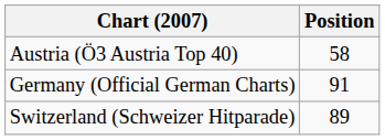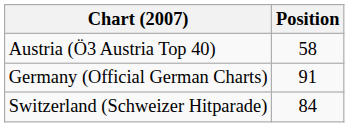 <table class="wikitable sortable">
 <tr>
 <th>Chart (2007)</th>
 <th>Position</th>
 </tr>
 <tr>
 <td>Austria (Ö3 Austria Top 40)</td>
 <td style="text-align:center;">58</td>
 </tr>
 <tr>
 <td>Germany (Official German Charts)</td>
 <td style="text-align:center;">91</td>
 </tr>
 <tr>
 <td>Switzerland (Schweizer Hitparade)</td>
-<td style="text-align:center;">89</td>
+<td style="text-align:center;">84</td>
 </tr>
 </table>
